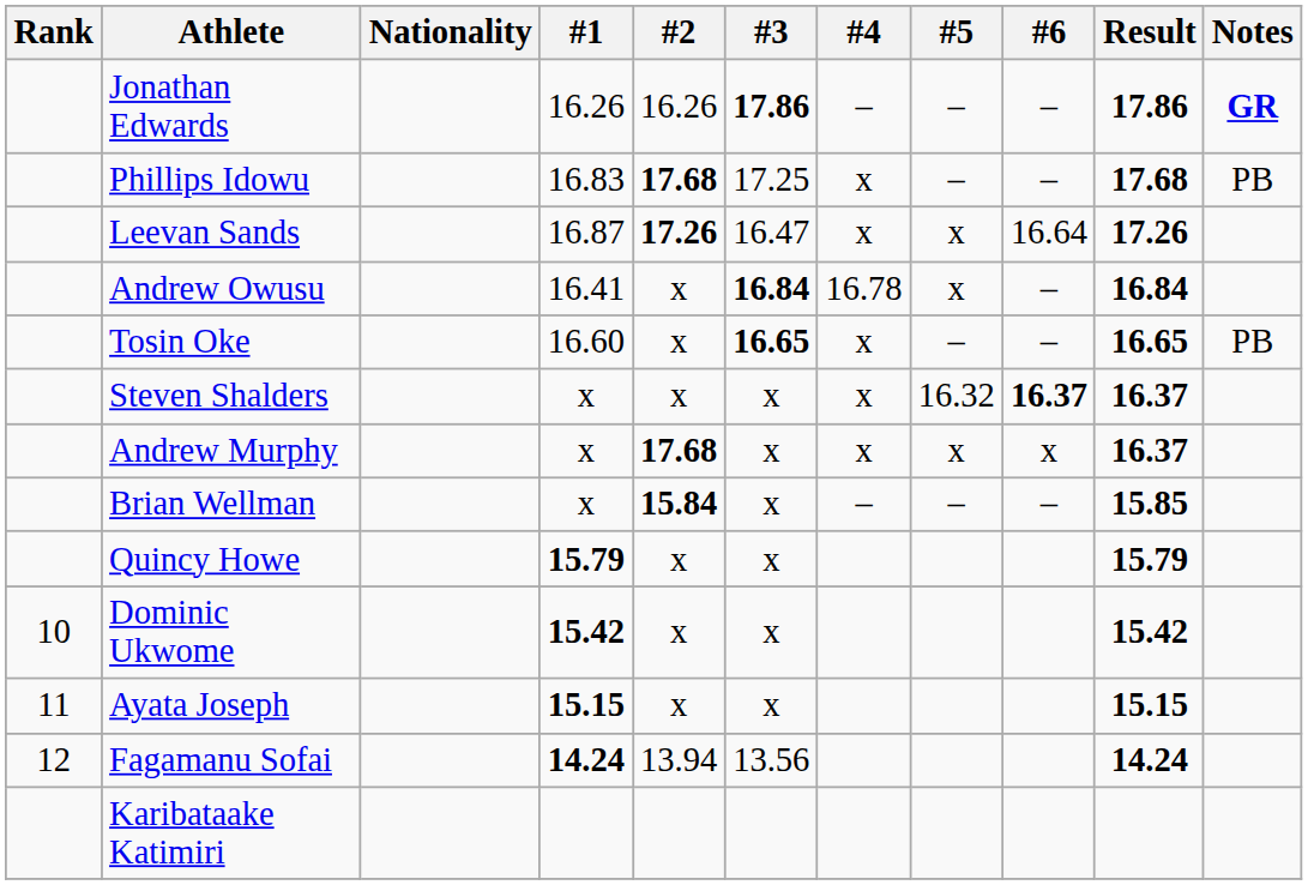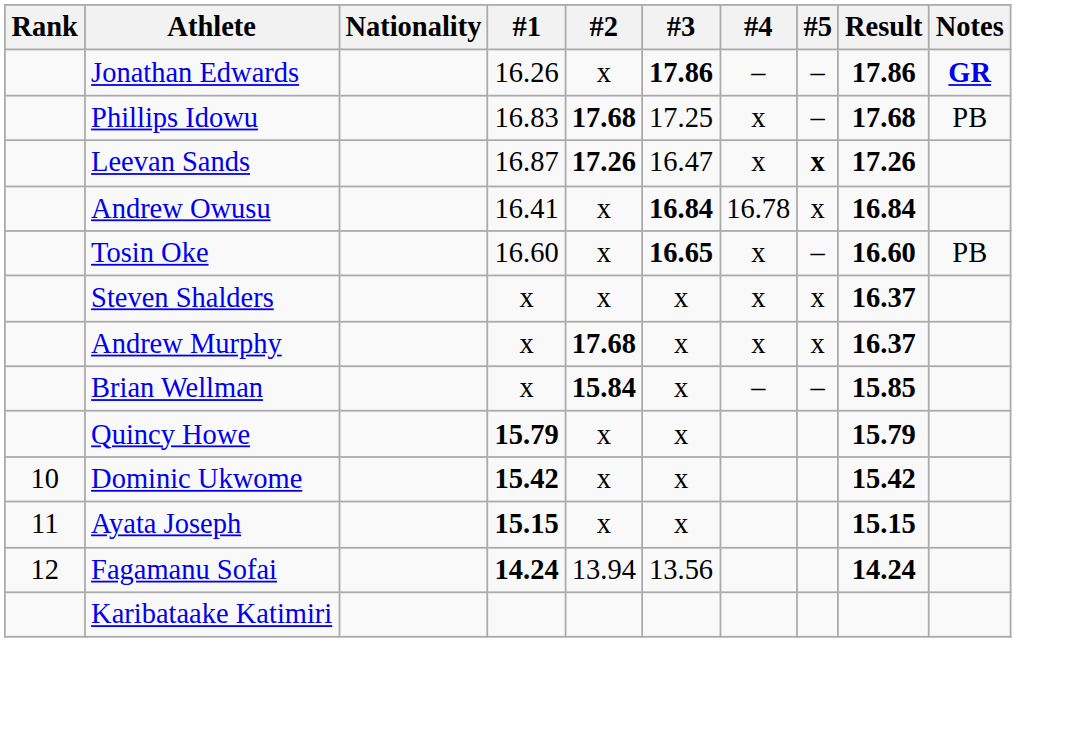 <table class="wikitable sortable" style="text-align:center">
 <tr>
 <th>Rank</th>
 <th>Athlete</th>
 <th>Nationality</th>
 <th>#1</th>
 <th>#2</th>
 <th>#3</th>
 <th>#4</th>
 <th>#5</th>
-<th>#6</th>
 <th>Result</th>
 <th>Notes</th>
 </tr>
 <tr>
 <td></td>
 <td align="left"><a href='#'>Jonathan Edwards</a></td>
 <td align=left></td>
 <td>16.26</td>
-<td>16.26</td>
+<td>x</td>
 <td><strong>17.86</strong></td>
-<td>–</td>
 <td>–</td>
 <td>–</td>
 <td><strong>17.86</strong></td>
 <td><strong><a href='#'>GR</a></strong></td>
 </tr>
 <tr>
 <td></td>
 <td align="left"><a href='#'>Phillips Idowu</a></td>
 <td align=left></td>
 <td>16.83</td>
 <td><strong>17.68</strong></td>
 <td>17.25</td>
 <td>x</td>
 <td>–</td>
-<td>–</td>
 <td><strong>17.68</strong></td>
 <td>PB</td>
 </tr>
 <tr>
 <td></td>
 <td align="left"><a href='#'>Leevan Sands</a></td>
 <td align=left></td>
 <td>16.87</td>
 <td><strong>17.26</strong></td>
 <td>16.47</td>
 <td>x</td>
-<td>x</td>
-<td>16.64</td>
+<td><strong>x</strong></td>
 <td><strong>17.26</strong></td>
 <td></td>
 </tr>
 <tr>
 <td></td>
 <td align="left"><a href='#'>Andrew Owusu</a></td>
 <td align=left></td>
 <td>16.41</td>
 <td>x</td>
 <td><strong>16.84</strong></td>
 <td>16.78</td>
 <td>x</td>
-<td>–</td>
 <td><strong>16.84</strong></td>
 <td></td>
 </tr>
 <tr>
 <td></td>
 <td align="left"><a href='#'>Tosin Oke</a></td>
 <td align=left></td>
 <td>16.60</td>
 <td>x</td>
 <td><strong>16.65</strong></td>
 <td>x</td>
 <td>–</td>
-<td>–</td>
-<td><strong>16.65</strong></td>
+<td><strong>16.60</strong></td>
 <td>PB</td>
 </tr>
 <tr>
 <td></td>
 <td align="left"><a href='#'>Steven Shalders</a></td>
 <td align=left></td>
 <td>x</td>
 <td>x</td>
 <td>x</td>
 <td>x</td>
-<td>16.32</td>
-<td><strong>16.37</strong></td>
+<td>x</td>
 <td><strong>16.37</strong></td>
 <td></td>
 </tr>
 <tr>
 <td></td>
 <td align="left"><a href='#'>Andrew Murphy</a></td>
 <td align=left></td>
 <td>x</td>
 <td><strong>17.68</strong></td>
-<td>x</td>
 <td>x</td>
 <td>x</td>
 <td>x</td>
 <td><strong>16.37</strong></td>
 <td></td>
 </tr>
 <tr>
 <td></td>
 <td align="left"><a href='#'>Brian Wellman</a></td>
 <td align=left></td>
 <td>x</td>
 <td><strong>15.84</strong></td>
 <td>x</td>
 <td>–</td>
 <td>–</td>
-<td>–</td>
 <td><strong>15.85</strong></td>
 <td></td>
 </tr>
 <tr>
 <td></td>
 <td align="left"><a href='#'>Quincy Howe</a></td>
 <td align=left></td>
 <td><strong>15.79</strong></td>
 <td>x</td>
 <td>x</td>
-<td></td>
 <td></td>
 <td></td>
 <td><strong>15.79</strong></td>
 <td></td>
 </tr>
 <tr>
 <td>10</td>
 <td align="left"><a href='#'>Dominic Ukwome</a></td>
 <td align=left></td>
 <td><strong>15.42</strong></td>
 <td>x</td>
 <td>x</td>
 <td></td>
 <td></td>
-<td></td>
 <td><strong>15.42</strong></td>
 <td></td>
 </tr>
 <tr>
 <td>11</td>
 <td align="left"><a href='#'>Ayata Joseph</a></td>
 <td align=left></td>
 <td><strong>15.15</strong></td>
 <td>x</td>
 <td>x</td>
-<td></td>
 <td></td>
 <td></td>
 <td><strong>15.15</strong></td>
 <td></td>
 </tr>
 <tr>
 <td>12</td>
 <td align="left"><a href='#'>Fagamanu Sofai</a></td>
 <td align=left></td>
 <td><strong>14.24</strong></td>
 <td>13.94</td>
 <td>13.56</td>
 <td></td>
 <td></td>
-<td></td>
 <td><strong>14.24</strong></td>
 <td></td>
 </tr>
 <tr>
 <td></td>
 <td align="left"><a href='#'>Karibataake Katimiri</a></td>
 <td align=left></td>
 <td></td>
 <td></td>
 <td></td>
 <td></td>
 <td></td>
-<td></td>
 <td><strong></strong></td>
 <td></td>
 </tr>
 </table>
